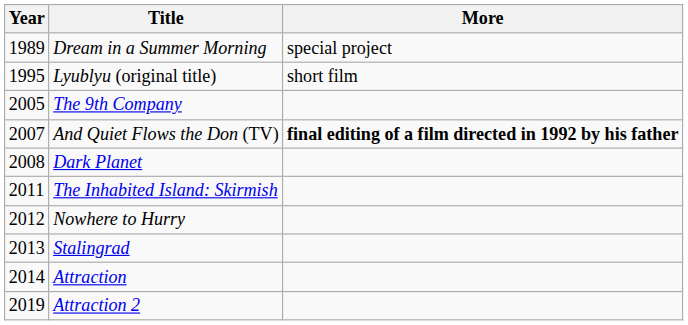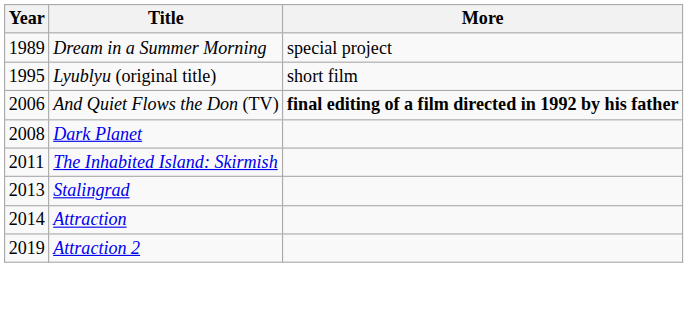 <table class="wikitable">
 <tr>
 <th>Year</th>
 <th>Title</th>
 <th>More</th>
 </tr>
 <tr>
 <td>1989</td>
 <td><em>Dream in a Summer Morning</em></td>
 <td>special project</td>
 </tr>
 <tr>
 <td>1995</td>
 <td><em>Lyublyu</em> (original title)</td>
 <td>short film</td>
 </tr>
 <tr>
-<td>2005</td>
-<td><em><a href='#'>The 9th Company</a></em></td>
-<td></td>
-</tr>
-<tr>
-<td>2007</td>
+<td>2006</td>
 <td><em>And Quiet Flows the Don</em> (TV)</td>
 <td><strong>final editing of a film directed in 1992 by his father</strong></td>
 </tr>
 <tr>
 <td>2008</td>
 <td><em><a href='#'>Dark Planet</a></em></td>
 <td></td>
 </tr>
 <tr>
 <td>2011</td>
 <td><em><a href='#'>The Inhabited Island: Skirmish</a></em></td>
-<td></td>
-</tr>
-<tr>
-<td>2012</td>
-<td><em>Nowhere to Hurry</em></td>
 <td></td>
 </tr>
 <tr>
 <td>2013</td>
 <td><em><a href='#'>Stalingrad</a></em></td>
 </tr>
 <tr>
 <td>2014</td>
 <td><em><a href='#'>Attraction</a></em></td>
 <td></td>
 </tr>
 <tr>
 <td>2019</td>
 <td><em><a href='#'>Attraction 2</a></em></td>
 <td></td>
 </tr>
 </table>
